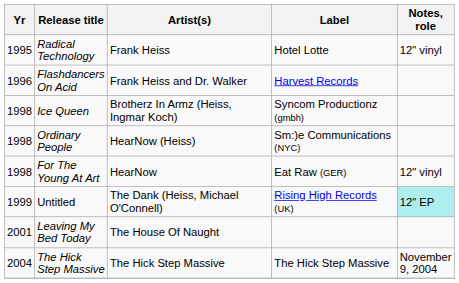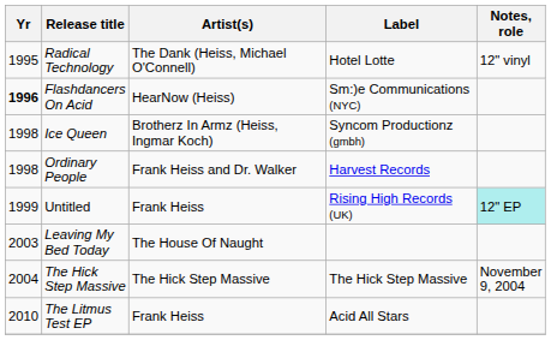 <table class="wikitable sortable" style="text-align:left;font-size:95%;">
 <tr>
 <th>Yr</th>
 <th>Release title</th>
 <th style="width:18em;">Artist(s)</th>
 <th style="width:12em;">Label</th>
 <th>Notes, role</th>
 </tr>
 <tr>
 <td>1995</td>
 <td><em>Radical Technology </em></td>
-<td>Frank Heiss</td>
+<td>The Dank (Heiss, Michael O'Connell)</td>
 <td>Hotel Lotte</td>
 <td>12" vinyl</td>
 </tr>
 <tr>
-<td>1996</td>
+<td><strong>1996</strong></td>
 <td><em>Flashdancers On Acid</em></td>
-<td>Frank Heiss and Dr. Walker</td>
-<td><a href='#'>Harvest Records</a></td>
+<td>HearNow (Heiss)</td>
+<td>Sm:)e Communications <small>(NYC)</small></td>
 <td></td>
 </tr>
 <tr>
 <td>1998</td>
 <td><em> Ice Queen </em></td>
 <td>Brotherz In Armz (Heiss, Ingmar Koch)</td>
 <td>Syncom Productionz <small>(gmbh)</small></td>
 <td></td>
 </tr>
 <tr>
 <td>1998</td>
 <td><em>Ordinary People </em></td>
-<td>HearNow (Heiss)</td>
-<td>Sm:)e Communications <small>(NYC)</small></td>
+<td>Frank Heiss and Dr. Walker</td>
+<td><a href='#'>Harvest Records</a></td>
 <td></td>
-</tr>
-<tr>
-<td>1998</td>
-<td><em> For The Young At Art </em></td>
-<td>HearNow</td>
-<td>Eat Raw <small>(GER)</small></td>
-<td>12" vinyl</td>
 </tr>
 <tr>
 <td>1999</td>
 <td>Untitled</td>
-<td>The Dank (Heiss, Michael O'Connell)</td>
+<td>Frank Heiss</td>
 <td><a href='#'>Rising High Records</a> <small>(UK)</small></td>
 <td style="background: paleturquoise;">12" EP</td>
 </tr>
 <tr>
-<td>2001</td>
+<td>2003</td>
 <td><em>Leaving My Bed Today    </em></td>
 <td>The House Of Naught</td>
 <td></td>
 <td></td>
 </tr>
 <tr>
 <td>2004</td>
 <td><em> The Hick Step Massive </em></td>
 <td>The Hick Step Massive</td>
 <td>The Hick Step Massive</td>
 <td>November 9, 2004</td>
 </tr>
 <tr>
+<td>2010</td>
+<td><em> The Litmus Test EP  </em></td>
+<td>Frank Heiss</td>
+<td>Acid All Stars</td>
+<td></td>
+</tr>
+<tr>
 </tr>
 </table>
